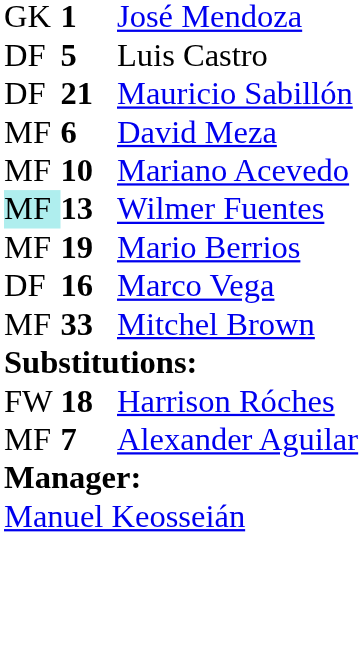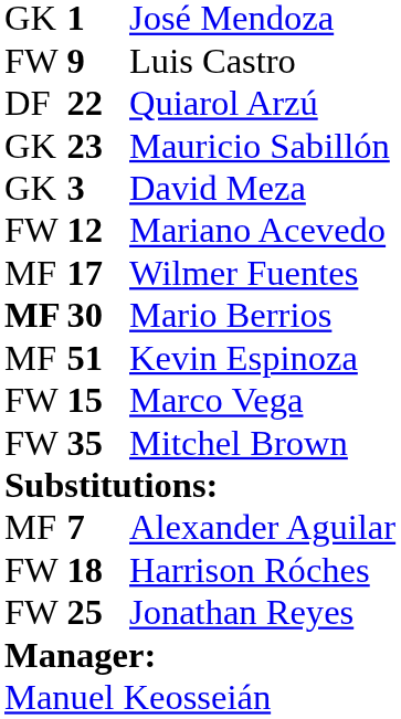 <table style = "font-size: 90%" cellspacing = "0" cellpadding = "0">
 <tr>
 <td colspan = 4></td>
 </tr>
 <tr>
 <th style="width:25px;"></th>
 <th style="width:25px;"></th>
 </tr>
 <tr>
 <td>GK</td>
 <td><strong>1</strong></td>
 <td> <a href='#'>José Mendoza</a></td>
 </tr>
 <tr>
-<td>DF</td>
-<td><strong>5</strong></td>
+<td>FW</td>
+<td><strong>9</strong></td>
 <td> Luis Castro</td>
 </tr>
 <tr>
 <td>DF</td>
-<td><strong>21</strong></td>
+<td><strong>22</strong></td>
+<td> <a href='#'>Quiarol Arzú</a></td>
+<td></td>
+<td></td>
+</tr>
+<tr>
+<td>GK</td>
+<td><strong>23</strong></td>
 <td> <a href='#'>Mauricio Sabillón</a></td>
 </tr>
 <tr>
-<td>MF</td>
-<td><strong>6</strong></td>
+<td>GK</td>
+<td><strong>3</strong></td>
 <td> <a href='#'>David Meza</a></td>
 <td></td>
 <td></td>
 </tr>
 <tr>
-<td>MF</td>
-<td><strong>10</strong></td>
+<td>FW</td>
+<td><strong>12</strong></td>
 <td> <a href='#'>Mariano Acevedo</a></td>
 </tr>
 <tr>
-<td style="background: paleturquoise;">MF</td>
-<td><strong>13</strong></td>
+<td>MF</td>
+<td><strong>17</strong></td>
 <td> <a href='#'>Wilmer Fuentes</a></td>
 </tr>
 <tr>
-<td>MF</td>
-<td><strong>19</strong></td>
+<td><strong>MF</strong></td>
+<td><strong>30</strong></td>
 <td> <a href='#'>Mario Berrios</a></td>
 </tr>
 <tr>
-<td>DF</td>
-<td><strong>16</strong></td>
+<td>MF</td>
+<td><strong>51</strong></td>
+<td> <a href='#'>Kevin Espinoza</a></td>
+<td></td>
+<td></td>
+</tr>
+<tr>
+<td>FW</td>
+<td><strong>15</strong></td>
 <td> <a href='#'>Marco Vega</a></td>
 <td></td>
 <td></td>
 </tr>
 <tr>
-<td>MF</td>
-<td><strong>33</strong></td>
+<td>FW</td>
+<td><strong>35</strong></td>
 <td> <a href='#'>Mitchel Brown</a></td>
 </tr>
 <tr>
 <td colspan = 3><strong>Substitutions:</strong></td>
+</tr>
+<tr>
+<td>MF</td>
+<td><strong>7</strong></td>
+<td> <a href='#'>Alexander Aguilar</a></td>
+<td></td>
+<td></td>
 </tr>
 <tr>
 <td>FW</td>
 <td><strong>18</strong></td>
 <td> <a href='#'>Harrison Róches</a></td>
 <td></td>
 <td></td>
 </tr>
 <tr>
-<td>MF</td>
-<td><strong>7</strong></td>
-<td> <a href='#'>Alexander Aguilar</a></td>
+<td>FW</td>
+<td><strong>25</strong></td>
+<td> <a href='#'>Jonathan Reyes</a></td>
 <td></td>
 <td></td>
 </tr>
 <tr>
 <td colspan = 3><strong>Manager:</strong></td>
 </tr>
 <tr>
 <td colspan = 3> <a href='#'>Manuel Keosseián</a></td>
 </tr>
 </table>
